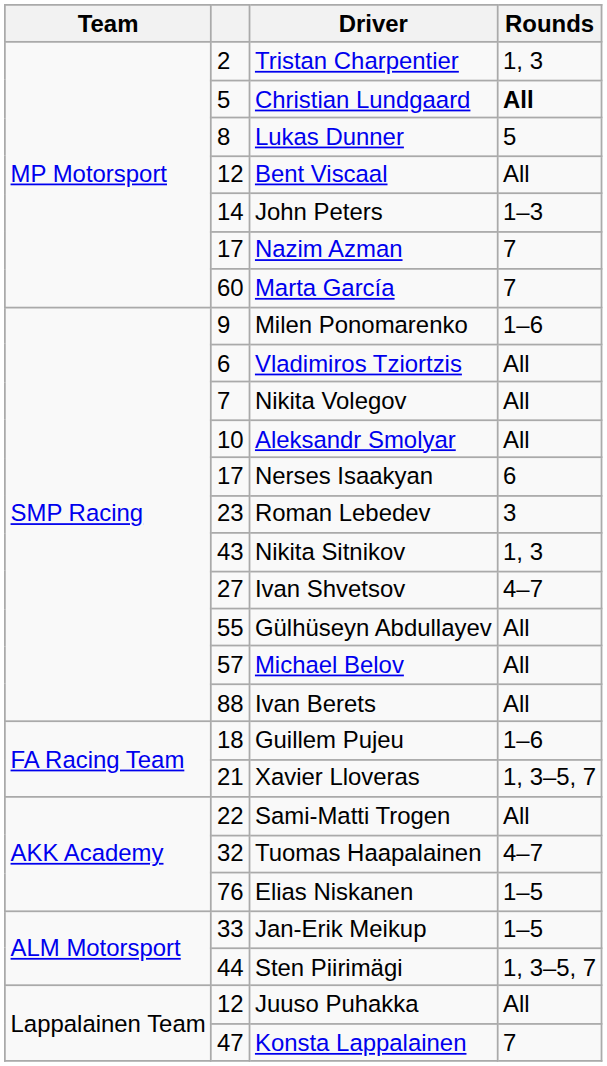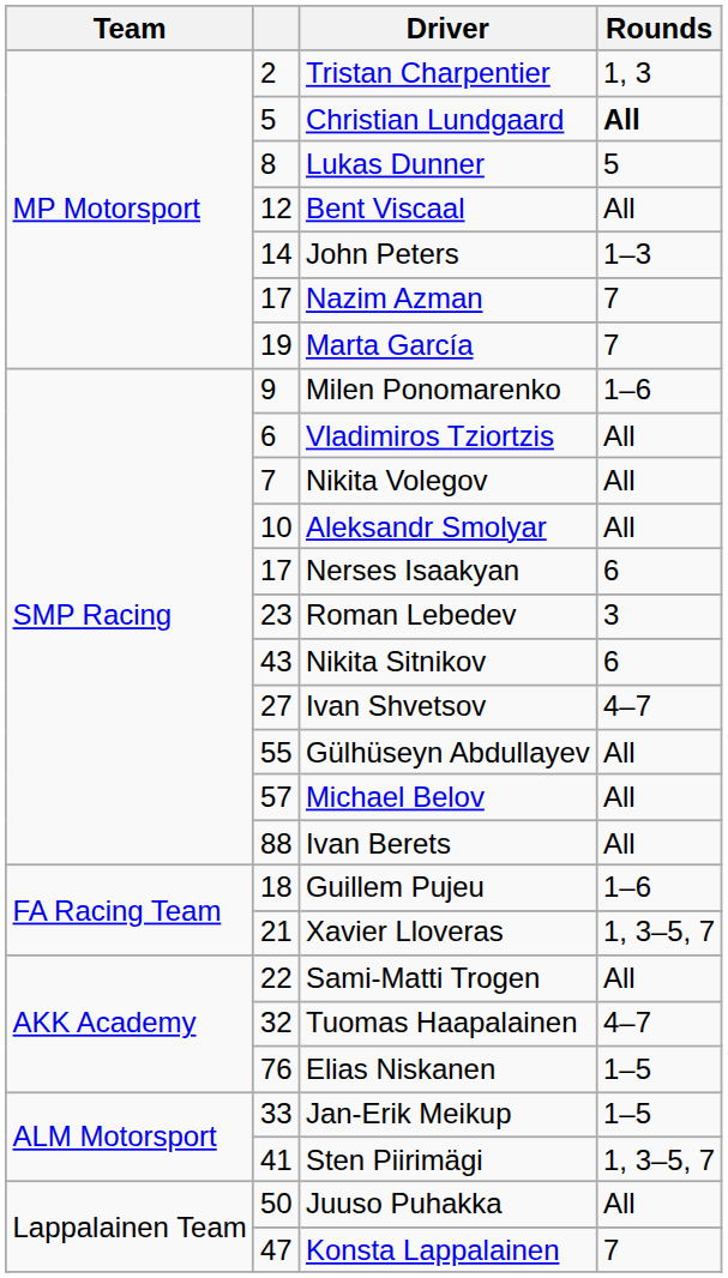 <table class="wikitable" style="font-size: 85%;">
 <tr>
 <th>Team</th>
 <th></th>
 <th>Driver</th>
 <th>Rounds</th>
 </tr>
 <tr>
 <td rowspan=7> <a href='#'>MP Motorsport</a></td>
 <td>2</td>
 <td> <a href='#'>Tristan Charpentier</a></td>
 <td>1, 3</td>
 </tr>
 <tr>
 <td>5</td>
 <td> <a href='#'>Christian Lundgaard</a></td>
 <td><strong>All</strong></td>
 </tr>
 <tr>
 <td>8</td>
 <td> <a href='#'>Lukas Dunner</a></td>
 <td>5</td>
 </tr>
 <tr>
 <td>12</td>
 <td> <a href='#'>Bent Viscaal</a></td>
 <td>All</td>
 </tr>
 <tr>
 <td>14</td>
 <td> John Peters</td>
 <td>1–3</td>
 </tr>
 <tr>
 <td>17</td>
 <td> <a href='#'>Nazim Azman</a></td>
 <td>7</td>
 </tr>
 <tr>
-<td>60</td>
+<td>19</td>
 <td> <a href='#'>Marta García</a></td>
 <td>7</td>
 </tr>
 <tr>
 <td rowspan=11> <a href='#'>SMP Racing</a></td>
 <td>9</td>
 <td> Milen Ponomarenko</td>
 <td>1–6</td>
 </tr>
 <tr>
 <td>6</td>
 <td> <a href='#'>Vladimiros Tziortzis</a></td>
 <td>All</td>
 </tr>
 <tr>
 <td>7</td>
 <td> Nikita Volegov</td>
 <td>All</td>
 </tr>
 <tr>
 <td>10</td>
 <td> <a href='#'>Aleksandr Smolyar</a></td>
 <td>All</td>
 </tr>
 <tr>
 <td>17</td>
 <td> Nerses Isaakyan</td>
 <td>6</td>
 </tr>
 <tr>
 <td>23</td>
 <td> Roman Lebedev</td>
 <td>3</td>
 </tr>
 <tr>
 <td>43</td>
 <td> Nikita Sitnikov</td>
-<td>1, 3</td>
+<td>6</td>
 </tr>
 <tr>
 <td>27</td>
 <td> Ivan Shvetsov</td>
 <td>4–7</td>
 </tr>
 <tr>
 <td>55</td>
 <td> Gülhüseyn Abdullayev</td>
 <td>All</td>
 </tr>
 <tr>
 <td>57</td>
 <td> <a href='#'>Michael Belov</a></td>
 <td>All</td>
 </tr>
 <tr>
 <td>88</td>
 <td> Ivan Berets</td>
 <td>All</td>
 </tr>
 <tr>
 <td rowspan=2> <a href='#'>FA Racing Team</a></td>
 <td>18</td>
 <td> Guillem Pujeu</td>
 <td>1–6</td>
 </tr>
 <tr>
 <td>21</td>
 <td> Xavier Lloveras</td>
 <td>1, 3–5, 7</td>
 </tr>
 <tr>
 <td rowspan=3> <a href='#'>AKK Academy</a></td>
 <td>22</td>
 <td> Sami-Matti Trogen</td>
 <td>All</td>
 </tr>
 <tr>
 <td>32</td>
 <td> Tuomas Haapalainen</td>
 <td>4–7</td>
 </tr>
 <tr>
 <td>76</td>
 <td> Elias Niskanen</td>
 <td>1–5</td>
 </tr>
 <tr>
 <td rowspan=2> <a href='#'>ALM Motorsport</a></td>
 <td>33</td>
 <td> Jan-Erik Meikup</td>
 <td>1–5</td>
 </tr>
 <tr>
-<td>44</td>
+<td>41</td>
 <td> Sten Piirimägi</td>
 <td>1, 3–5, 7</td>
 </tr>
 <tr>
 <td rowspan=2> Lappalainen Team</td>
-<td>12</td>
+<td>50</td>
 <td> Juuso Puhakka</td>
 <td>All</td>
 </tr>
 <tr>
 <td>47</td>
 <td> <a href='#'>Konsta Lappalainen</a></td>
 <td>7</td>
 </tr>
 </table>
